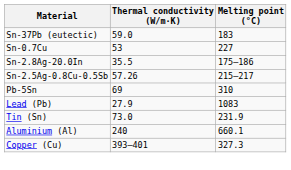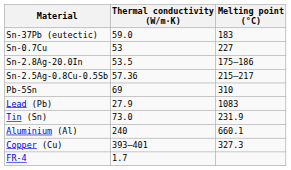 <table class="wikitable sortable">
 <tr>
 <th>Material</th>
 <th>Thermal conductivity<br>(W/m·K)</th>
 <th data-sort-type="number">Melting point<br>(°C)</th>
 </tr>
 <tr>
 <td>Sn-37Pb (eutectic)</td>
 <td>59.0 </td>
 <td>183 </td>
 </tr>
 <tr>
 <td>Sn-0.7Cu</td>
 <td>53</td>
 <td>227</td>
 </tr>
 <tr>
 <td>Sn-2.8Ag-20.0In</td>
-<td>35.5 </td>
+<td>53.5 </td>
 <td>175–186 </td>
 </tr>
 <tr>
 <td>Sn-2.5Ag-0.8Cu-0.5Sb</td>
-<td>57.26 </td>
+<td>57.36 </td>
 <td>215–217 </td>
 </tr>
 <tr>
 <td>Pb-5Sn</td>
 <td>69 </td>
 <td>310 </td>
 </tr>
 <tr>
 <td><a href='#'>Lead</a> (Pb)</td>
 <td>27.9 </td>
 <td>1083 </td>
 </tr>
 <tr>
 <td><a href='#'>Tin</a> (Sn)</td>
 <td>73.0 </td>
 <td>231.9 </td>
 </tr>
 <tr>
 <td><a href='#'>Aluminium</a> (Al)</td>
 <td>240 </td>
 <td>660.1 </td>
 </tr>
 <tr>
 <td><a href='#'>Copper</a> (Cu)</td>
 <td>393–401 </td>
 <td>327.3 </td>
 </tr>
+<tr>
+<td><a href='#'>FR-4</a></td>
+<td>1.7 </td>
+<td></td>
+</tr>
 </table>
